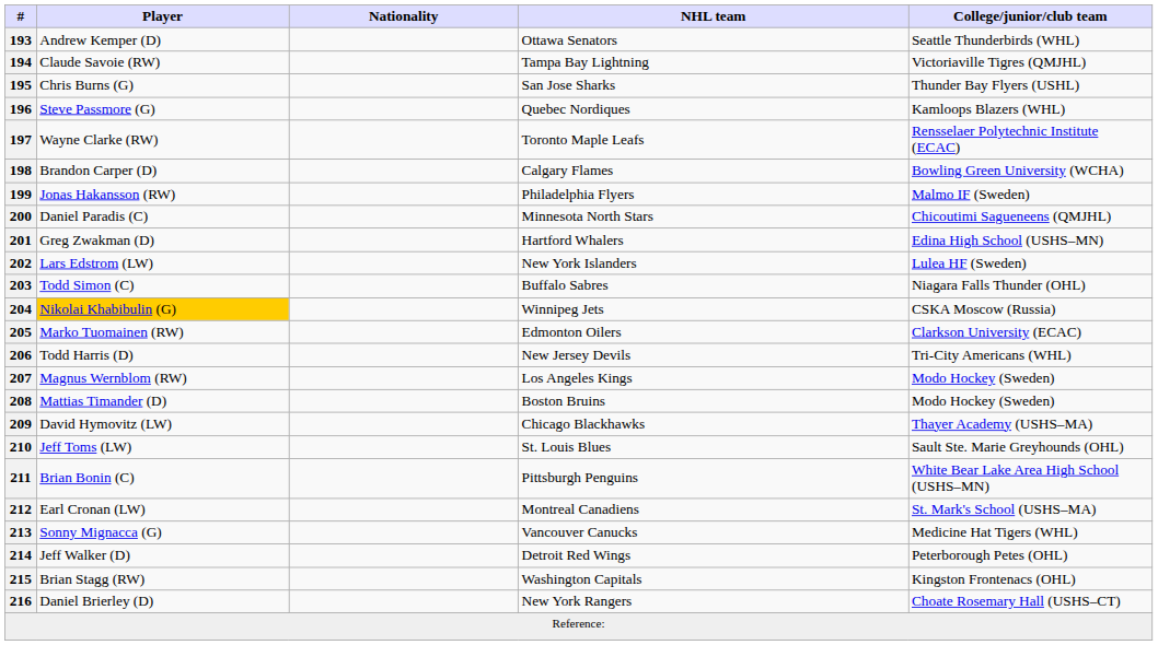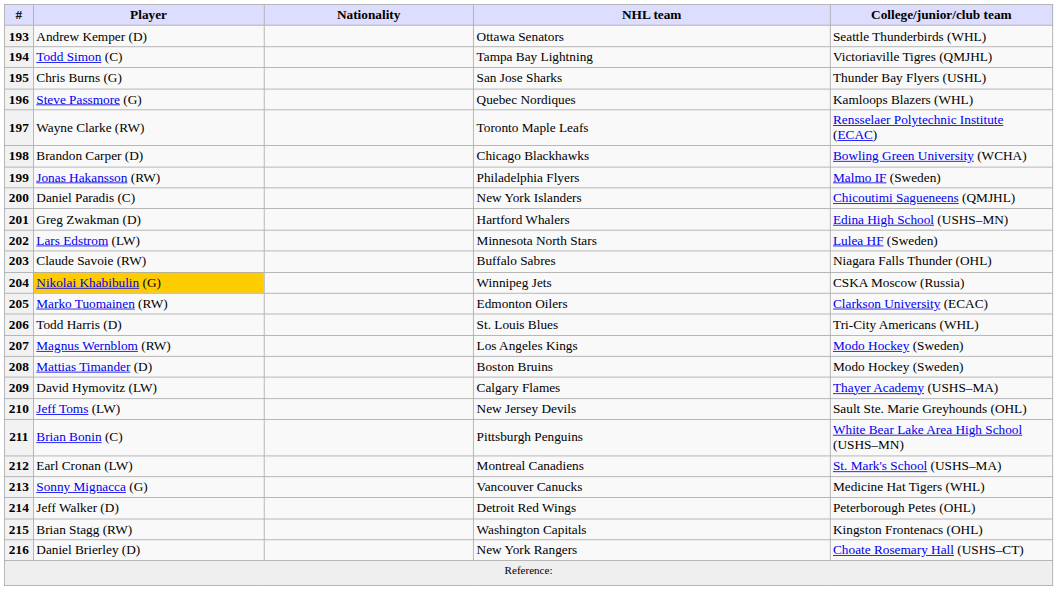 <table class="wikitable" style="width: 100%">
 <tr>
 <th style="background:#ddf; width:2.75%;">#</th>
 <th style="background:#ddf; width:22.0%;">Player</th>
 <th style="background:#ddf; width:20.0%;">Nationality</th>
 <th style="background:#ddf; width:34.0%;">NHL team</th>
 <th style="background:#ddf; width:100.0%;">College/junior/club team</th>
 </tr>
 <tr>
 <th>193</th>
 <td>Andrew Kemper (D)</td>
 <td></td>
 <td>Ottawa Senators</td>
 <td>Seattle Thunderbirds (WHL)</td>
 </tr>
 <tr>
 <th>194</th>
-<td>Claude Savoie (RW)</td>
+<td><a href='#'>Todd Simon</a> (C)</td>
 <td></td>
 <td>Tampa Bay Lightning</td>
 <td>Victoriaville Tigres (QMJHL)</td>
 </tr>
 <tr>
 <th>195</th>
 <td>Chris Burns (G)</td>
 <td></td>
 <td>San Jose Sharks</td>
 <td>Thunder Bay Flyers (USHL)</td>
 </tr>
 <tr>
 <th>196</th>
 <td><a href='#'>Steve Passmore</a> (G)</td>
 <td></td>
 <td>Quebec Nordiques</td>
 <td>Kamloops Blazers (WHL)</td>
 </tr>
 <tr>
 <th>197</th>
 <td>Wayne Clarke (RW)</td>
 <td></td>
 <td>Toronto Maple Leafs</td>
 <td><a href='#'>Rensselaer Polytechnic Institute</a> (<a href='#'>ECAC</a>)</td>
 </tr>
 <tr>
 <th>198</th>
 <td>Brandon Carper (D)</td>
 <td></td>
-<td>Calgary Flames</td>
+<td>Chicago Blackhawks</td>
 <td><a href='#'>Bowling Green University</a> (WCHA)</td>
 </tr>
 <tr>
 <th>199</th>
 <td><a href='#'>Jonas Hakansson</a> (RW)</td>
 <td></td>
 <td>Philadelphia Flyers</td>
 <td><a href='#'>Malmo IF</a> (Sweden)</td>
 </tr>
 <tr>
 <th>200</th>
 <td>Daniel Paradis (C)</td>
 <td></td>
-<td>Minnesota North Stars</td>
+<td>New York Islanders</td>
 <td><a href='#'>Chicoutimi Sagueneens</a> (QMJHL)</td>
 </tr>
 <tr>
 <th>201</th>
 <td>Greg Zwakman (D)</td>
 <td></td>
 <td>Hartford Whalers</td>
 <td><a href='#'>Edina High School</a> (USHS–MN)</td>
 </tr>
 <tr>
 <th>202</th>
 <td><a href='#'>Lars Edstrom</a> (LW)</td>
 <td></td>
-<td>New York Islanders</td>
+<td>Minnesota North Stars</td>
 <td><a href='#'>Lulea HF</a> (Sweden)</td>
 </tr>
 <tr>
 <th>203</th>
-<td><a href='#'>Todd Simon</a> (C)</td>
+<td>Claude Savoie (RW)</td>
 <td></td>
 <td>Buffalo Sabres</td>
 <td>Niagara Falls Thunder (OHL)</td>
 </tr>
 <tr>
 <th>204</th>
 <td bgcolor="#FFCC00"><a href='#'>Nikolai Khabibulin</a> (G)</td>
 <td></td>
 <td>Winnipeg Jets</td>
 <td>CSKA Moscow (Russia)</td>
 </tr>
 <tr>
 <th>205</th>
 <td><a href='#'>Marko Tuomainen</a> (RW)</td>
 <td></td>
 <td>Edmonton Oilers</td>
 <td><a href='#'>Clarkson University</a> (ECAC)</td>
 </tr>
 <tr>
 <th>206</th>
 <td>Todd Harris (D)</td>
 <td></td>
-<td>New Jersey Devils</td>
+<td>St. Louis Blues</td>
 <td>Tri-City Americans (WHL)</td>
 </tr>
 <tr>
 <th>207</th>
 <td><a href='#'>Magnus Wernblom</a> (RW)</td>
 <td></td>
 <td>Los Angeles Kings</td>
 <td><a href='#'>Modo Hockey</a> (Sweden)</td>
 </tr>
 <tr>
 <th>208</th>
 <td><a href='#'>Mattias Timander</a> (D)</td>
 <td></td>
 <td>Boston Bruins</td>
 <td>Modo Hockey (Sweden)</td>
 </tr>
 <tr>
 <th>209</th>
 <td>David Hymovitz (LW)</td>
 <td></td>
-<td>Chicago Blackhawks</td>
+<td>Calgary Flames</td>
 <td><a href='#'>Thayer Academy</a> (USHS–MA)</td>
 </tr>
 <tr>
 <th>210</th>
 <td><a href='#'>Jeff Toms</a> (LW)</td>
 <td></td>
-<td>St. Louis Blues</td>
+<td>New Jersey Devils</td>
 <td>Sault Ste. Marie Greyhounds (OHL)</td>
 </tr>
 <tr>
 <th>211</th>
 <td><a href='#'>Brian Bonin</a> (C)</td>
 <td></td>
 <td>Pittsburgh Penguins</td>
 <td><a href='#'>White Bear Lake Area High School</a> (USHS–MN)</td>
 </tr>
 <tr>
 <th>212</th>
 <td>Earl Cronan (LW)</td>
 <td></td>
 <td>Montreal Canadiens</td>
 <td><a href='#'>St. Mark's School</a> (USHS–MA)</td>
 </tr>
 <tr>
 <th>213</th>
 <td><a href='#'>Sonny Mignacca</a> (G)</td>
 <td></td>
 <td>Vancouver Canucks</td>
 <td>Medicine Hat Tigers (WHL)</td>
 </tr>
 <tr>
 <th>214</th>
 <td>Jeff Walker (D)</td>
 <td></td>
 <td>Detroit Red Wings</td>
 <td>Peterborough Petes (OHL)</td>
 </tr>
 <tr>
 <th>215</th>
 <td>Brian Stagg (RW)</td>
 <td></td>
 <td>Washington Capitals</td>
 <td>Kingston Frontenacs (OHL)</td>
 </tr>
 <tr>
 <th>216</th>
 <td>Daniel Brierley (D)</td>
 <td></td>
 <td>New York Rangers</td>
 <td><a href='#'>Choate Rosemary Hall</a> (USHS–CT)</td>
 </tr>
 <tr>
 <td align=center colspan="6" bgcolor="#efefef"><sup>Reference:  </sup></td>
 </tr>
 </table>
